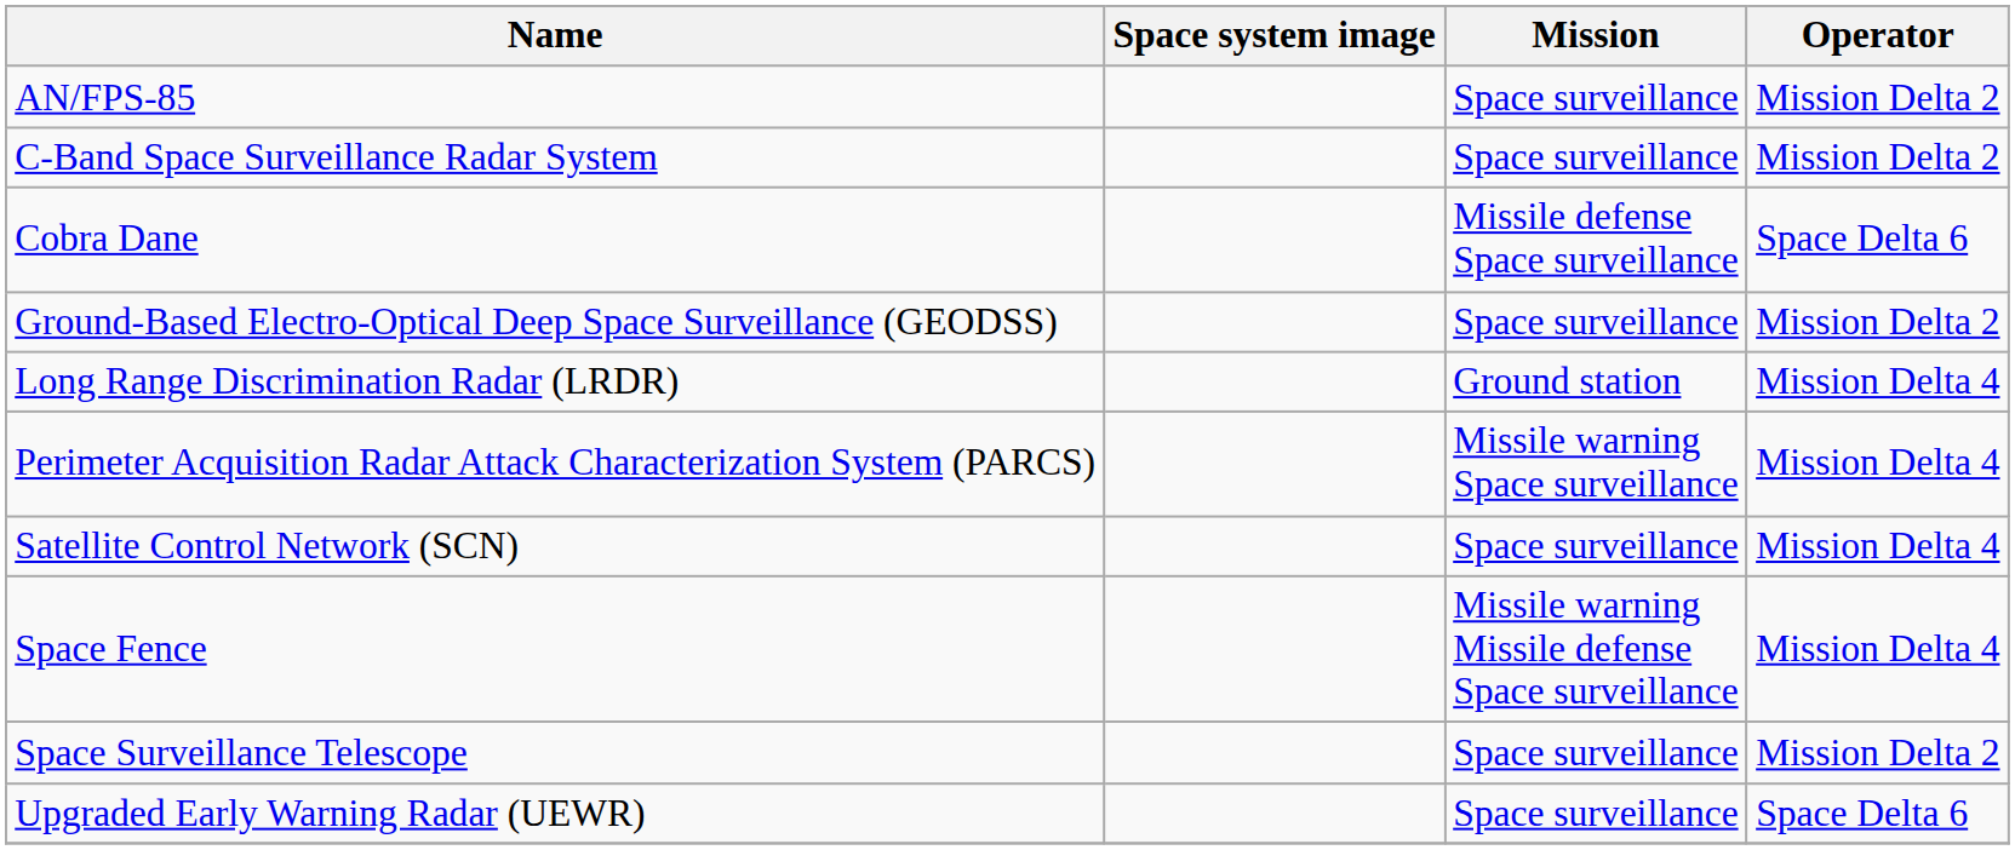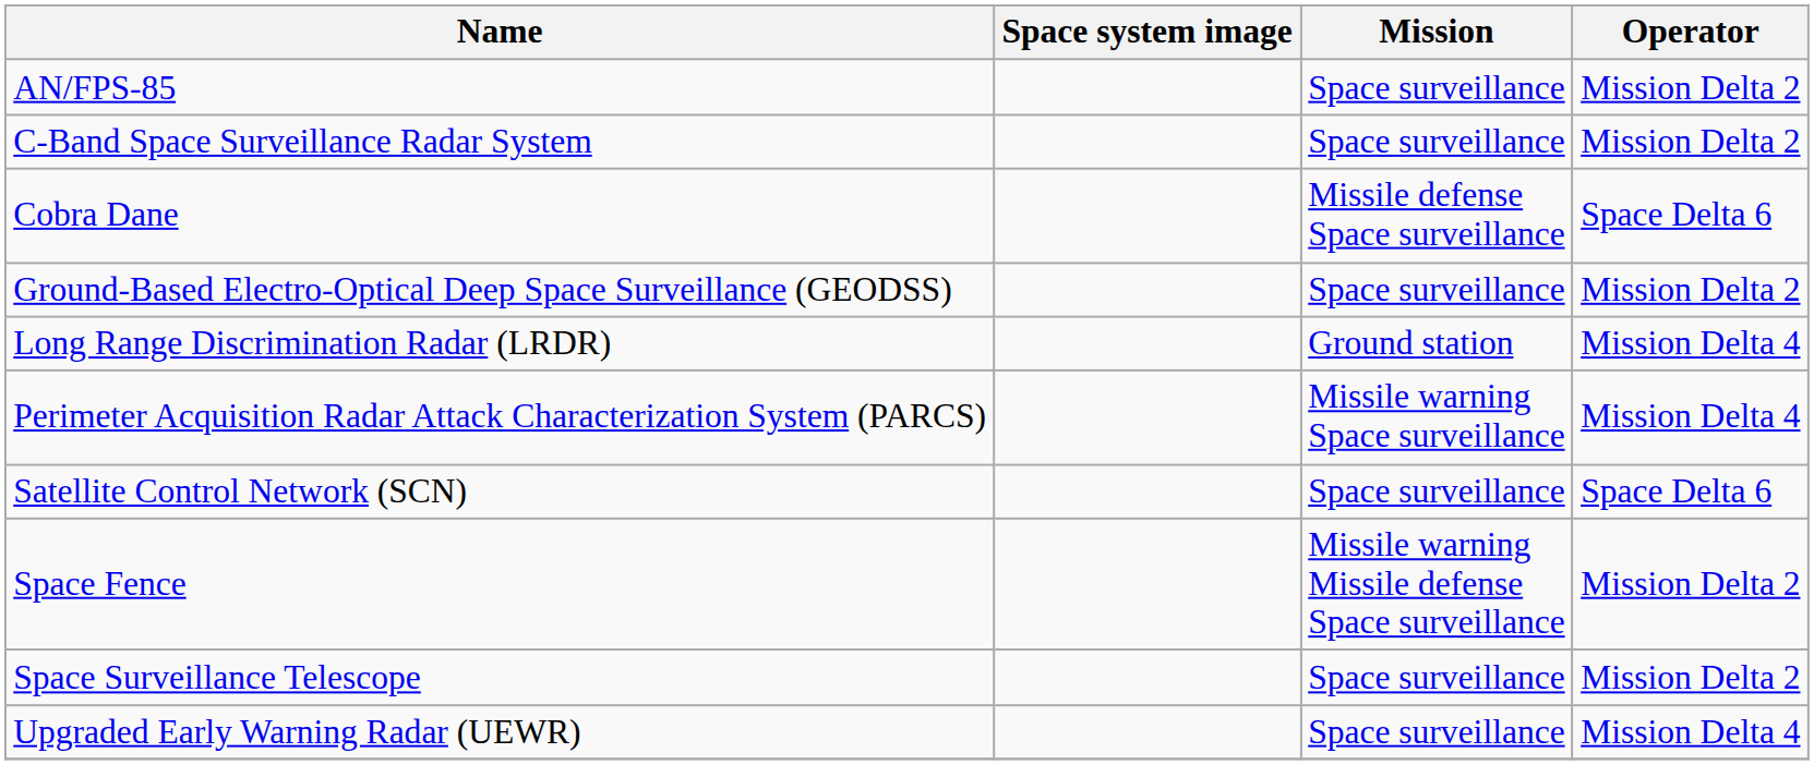 <table class="wikitable sortable">
 <tr>
 <th>Name</th>
 <th>Space system image</th>
 <th>Mission</th>
 <th>Operator</th>
 </tr>
 <tr>
 <td><a href='#'>AN/FPS-85</a></td>
 <td></td>
 <td><a href='#'>Space surveillance</a></td>
 <td><a href='#'>Mission Delta 2</a></td>
 </tr>
 <tr>
 <td><a href='#'>C-Band Space Surveillance Radar System</a></td>
 <td></td>
 <td><a href='#'>Space surveillance</a></td>
 <td><a href='#'>Mission Delta 2</a></td>
 </tr>
 <tr>
 <td><a href='#'>Cobra Dane</a></td>
 <td></td>
 <td><a href='#'>Missile defense</a><br><a href='#'>Space surveillance</a></td>
 <td><a href='#'>Space Delta 6</a></td>
 </tr>
 <tr>
 <td><a href='#'>Ground-Based Electro-Optical Deep Space Surveillance</a> (GEODSS)</td>
 <td></td>
 <td><a href='#'>Space surveillance</a></td>
 <td><a href='#'>Mission Delta 2</a></td>
 </tr>
 <tr>
 <td><a href='#'>Long Range Discrimination Radar</a> (LRDR)</td>
 <td></td>
 <td><a href='#'>Ground station</a></td>
 <td><a href='#'>Mission Delta 4</a></td>
 </tr>
 <tr>
 <td><a href='#'>Perimeter Acquisition Radar Attack Characterization System</a> (PARCS)</td>
 <td></td>
 <td><a href='#'>Missile warning</a><br><a href='#'>Space surveillance</a></td>
 <td><a href='#'>Mission Delta 4</a></td>
 </tr>
 <tr>
 <td><a href='#'>Satellite Control Network</a> (SCN)</td>
 <td></td>
 <td><a href='#'>Space surveillance</a></td>
-<td><a href='#'>Mission Delta 4</a></td>
+<td><a href='#'>Space Delta 6</a></td>
 </tr>
 <tr>
 <td><a href='#'>Space Fence</a></td>
 <td></td>
 <td><a href='#'>Missile warning</a><br><a href='#'>Missile defense</a><br><a href='#'>Space surveillance</a></td>
-<td><a href='#'>Mission Delta 4</a></td>
+<td><a href='#'>Mission Delta 2</a></td>
 </tr>
 <tr>
 <td><a href='#'>Space Surveillance Telescope</a></td>
 <td></td>
 <td><a href='#'>Space surveillance</a></td>
 <td><a href='#'>Mission Delta 2</a></td>
 </tr>
 <tr>
 <td><a href='#'>Upgraded Early Warning Radar</a> (UEWR)</td>
 <td></td>
 <td><a href='#'>Space surveillance</a></td>
-<td><a href='#'>Space Delta 6</a></td>
+<td><a href='#'>Mission Delta 4</a></td>
 </tr>
 <tr>
 </tr>
 </table>
